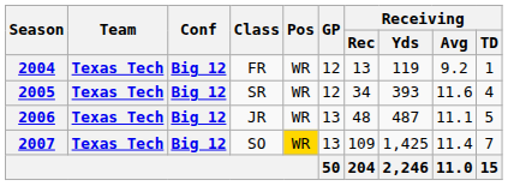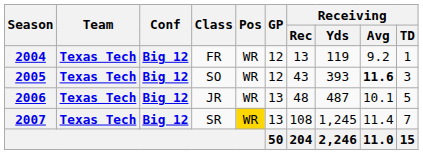 <table class="wikitable" style="text-align: center;">
 <tr>
 <th rowspan="2">Season</th>
 <th rowspan="2">Team</th>
 <th rowspan="2">Conf</th>
 <th rowspan="2">Class</th>
 <th rowspan="2">Pos</th>
 <th rowspan="2">GP</th>
 <th colspan="4">Receiving</th>
 </tr>
 <tr>
 <th>Rec</th>
 <th>Yds</th>
 <th>Avg</th>
 <th>TD</th>
 </tr>
 <tr>
 <th><a href='#'>2004</a></th>
 <th><a href='#'>Texas Tech</a></th>
 <th><a href='#'>Big 12</a></th>
 <td>FR</td>
 <td>WR</td>
 <td>12</td>
 <td>13</td>
 <td>119</td>
 <td>9.2</td>
 <td>1</td>
 </tr>
 <tr>
 <th><a href='#'>2005</a></th>
 <th><a href='#'>Texas Tech</a></th>
 <th><a href='#'>Big 12</a></th>
-<td>SR</td>
+<td>SO</td>
 <td>WR</td>
 <td>12</td>
-<td>34</td>
+<td>43</td>
 <td>393</td>
-<td>11.6</td>
-<td>4</td>
+<td><strong>11.6</strong></td>
+<td>3</td>
 </tr>
 <tr>
 <th><a href='#'>2006</a></th>
 <th><a href='#'>Texas Tech</a></th>
 <th><a href='#'>Big 12</a></th>
 <td>JR</td>
 <td>WR</td>
 <td>13</td>
 <td>48</td>
 <td>487</td>
-<td>11.1</td>
+<td>10.1</td>
 <td>5</td>
 </tr>
 <tr>
 <th><a href='#'>2007</a></th>
 <th><a href='#'>Texas Tech</a></th>
 <th><a href='#'>Big 12</a></th>
-<td>SO</td>
+<td>SR</td>
 <td style="background: gold;">WR</td>
 <td>13</td>
-<td>109</td>
-<td>1,425</td>
+<td>108</td>
+<td>1,245</td>
 <td>11.4</td>
 <td>7</td>
 </tr>
 <tr>
 <th colspan="5"></th>
 <th>50</th>
 <th>204</th>
 <th>2,246</th>
 <th>11.0</th>
 <th>15</th>
 </tr>
 </table>
